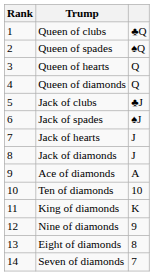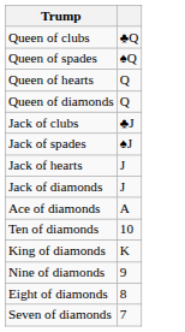 <table class="wikitable">
 <tr>
-<th>Rank</th>
 <th>Trump</th>
 <th></th>
 </tr>
 <tr>
-<td>1</td>
 <td>Queen of clubs</td>
 <td>♣Q</td>
 </tr>
 <tr>
-<td>2</td>
 <td>Queen of spades</td>
 <td>♠Q</td>
 </tr>
 <tr>
-<td>3</td>
 <td>Queen of hearts</td>
 <td>Q</td>
 </tr>
 <tr>
-<td>4</td>
 <td>Queen of diamonds</td>
 <td>Q</td>
 </tr>
 <tr>
-<td>5</td>
 <td>Jack of clubs</td>
 <td>♣J</td>
 </tr>
 <tr>
-<td>6</td>
 <td>Jack of spades</td>
 <td>♠J</td>
 </tr>
 <tr>
-<td>7</td>
 <td>Jack of hearts</td>
 <td>J</td>
 </tr>
 <tr>
-<td>8</td>
 <td>Jack of diamonds</td>
 <td>J</td>
 </tr>
 <tr>
-<td>9</td>
 <td>Ace of diamonds</td>
 <td>A</td>
 </tr>
 <tr>
-<td>10</td>
 <td>Ten of diamonds</td>
 <td>10</td>
 </tr>
 <tr>
-<td>11</td>
 <td>King of diamonds</td>
 <td>K</td>
 </tr>
 <tr>
-<td>12</td>
 <td>Nine of diamonds</td>
 <td>9</td>
 </tr>
 <tr>
-<td>13</td>
 <td>Eight of diamonds</td>
 <td>8</td>
 </tr>
 <tr>
-<td>14</td>
 <td>Seven of diamonds</td>
 <td>7</td>
 </tr>
 </table>
